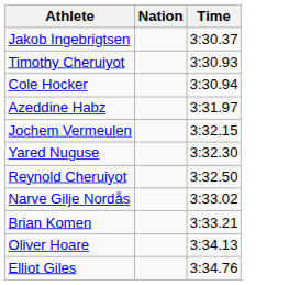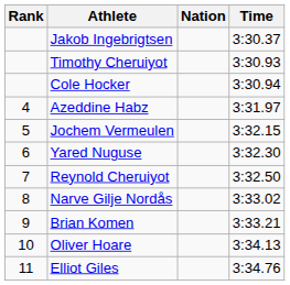 <table class="wikitable">
 <tr>
+<th scope="col">Rank</th>
 <th scope="col">Athlete</th>
 <th scope="col">Nation</th>
 <th scope="col">Time</th>
 </tr>
 <tr>
+<td align=center></td>
 <td><a href='#'>Jakob Ingebrigtsen</a></td>
 <td></td>
 <td>3:30.37</td>
 </tr>
 <tr>
+<td align=center></td>
 <td><a href='#'>Timothy Cheruiyot</a></td>
 <td></td>
 <td>3:30.93</td>
 </tr>
 <tr>
+<td align=center></td>
 <td><a href='#'>Cole Hocker</a></td>
 <td></td>
 <td>3:30.94</td>
 </tr>
 <tr>
+<td align=center>4</td>
 <td><a href='#'>Azeddine Habz</a></td>
 <td></td>
 <td>3:31.97</td>
 </tr>
 <tr>
+<td align=center>5</td>
 <td><a href='#'>Jochem Vermeulen</a></td>
 <td></td>
 <td>3:32.15</td>
 </tr>
 <tr>
+<td align=center>6</td>
 <td><a href='#'>Yared Nuguse</a></td>
 <td></td>
 <td>3:32.30</td>
 </tr>
 <tr>
+<td align=center>7</td>
 <td><a href='#'>Reynold Cheruiyot</a></td>
 <td></td>
 <td>3:32.50</td>
 </tr>
 <tr>
+<td align=center>8</td>
 <td><a href='#'>Narve Gilje Nordås</a></td>
 <td></td>
 <td>3:33.02</td>
 </tr>
 <tr>
+<td align=center>9</td>
 <td><a href='#'>Brian Komen</a></td>
 <td></td>
 <td>3:33.21</td>
 </tr>
 <tr>
+<td align=center>10</td>
 <td><a href='#'>Oliver Hoare</a></td>
 <td></td>
 <td>3:34.13</td>
 </tr>
 <tr>
+<td align=center>11</td>
 <td><a href='#'>Elliot Giles</a></td>
 <td></td>
 <td>3:34.76</td>
 </tr>
 </table>
